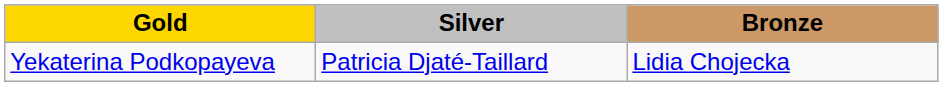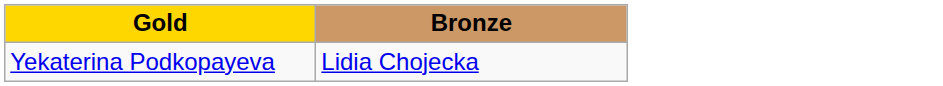 <table class="wikitable" style="text-align:left">
 <tr align="center">
 <td width=200 bgcolor=gold><strong>Gold</strong></td>
-<td width=200 bgcolor=silver><strong>Silver</strong></td>
 <td width=200 bgcolor=CC9966><strong>Bronze</strong></td>
 </tr>
 <tr>
 <td><a href='#'>Yekaterina Podkopayeva</a><br><em></em></td>
-<td><a href='#'>Patricia Djaté-Taillard</a><br><em></em></td>
 <td><a href='#'>Lidia Chojecka</a><br><em></em></td>
 </tr>
 </table>
